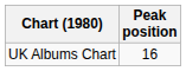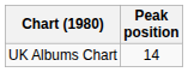 <table class="wikitable sortable">
 <tr>
 <th>Chart (1980)</th>
 <th>Peak<br>position</th>
 </tr>
 <tr>
 <td align="left">UK Albums Chart</td>
-<td style="text-align:center;">16</td>
+<td style="text-align:center;">14</td>
 </tr>
 </table>
